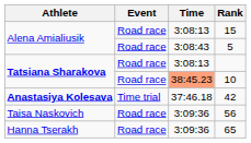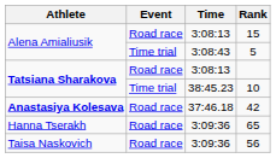 <table class="wikitable" style="text-align:center; font-size:90%">
 <tr>
 <th>Athlete</th>
 <th>Event</th>
 <th>Time</th>
 <th>Rank</th>
 </tr>
 <tr>
 <td rowspan=2 align=left><a href='#'>Alena Amialiusik</a></td>
 <td align=left><a href='#'>Road race</a></td>
 <td>3:08:13</td>
 <td>15</td>
 </tr>
 <tr>
-<td align=left><a href='#'>Road race</a></td>
+<td align=left><a href='#'>Time trial</a></td>
 <td>3:08:43</td>
 <td>5</td>
 </tr>
 <tr>
 <td rowspan=2 align=left><strong><a href='#'>Tatsiana Sharakova</a></strong></td>
 <td align=left><a href='#'>Road race</a></td>
 <td>3:08:13</td>
 <td></td>
 </tr>
 <tr>
-<td align=left><a href='#'>Road race</a></td>
-<td style="background: lightsalmon;">38:45.23</td>
+<td align=left><a href='#'>Time trial</a></td>
+<td>38:45.23</td>
 <td>10</td>
 </tr>
 <tr>
 <td rowspan=1 align=left><strong><a href='#'>Anastasiya Kolesava</a></strong></td>
-<td align=left><a href='#'>Time trial</a></td>
+<td align=left><a href='#'>Road race</a></td>
 <td>37:46.18</td>
 <td>42</td>
+</tr>
+<tr>
+<td rowspan=1 align=left><a href='#'>Hanna Tserakh</a></td>
+<td align=left><a href='#'>Road race</a></td>
+<td>3:09:36</td>
+<td>65</td>
 </tr>
 <tr>
 <td rowspan=1 align=left><a href='#'>Taisa Naskovich</a></td>
 <td align=left><a href='#'>Road race</a></td>
 <td>3:09:36</td>
 <td>56</td>
 </tr>
-<tr>
-<td rowspan=1 align=left><a href='#'>Hanna Tserakh</a></td>
-<td align=left><a href='#'>Road race</a></td>
-<td>3:09:36</td>
-<td>65</td>
-</tr>
 </table>
